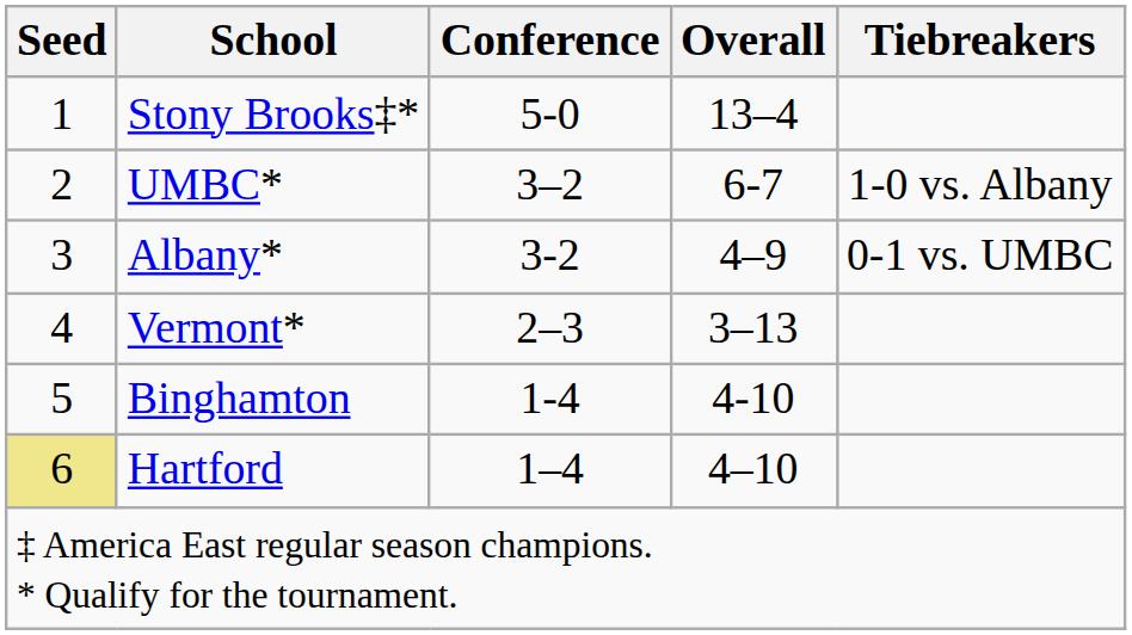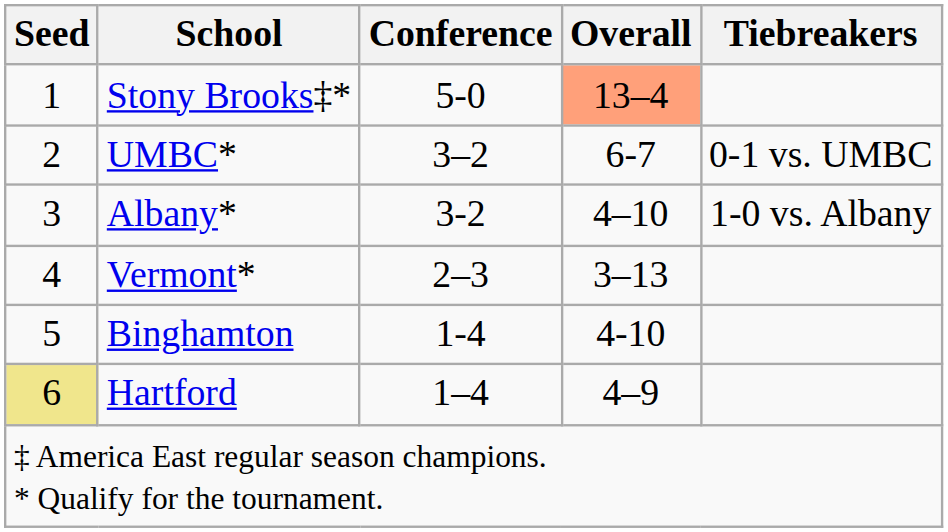 <table class="wikitable" style="text-align:center">
 <tr>
 <th>Seed</th>
 <th>School</th>
 <th>Conference</th>
 <th>Overall</th>
 <th>Tiebreakers</th>
 </tr>
 <tr>
 <td>1</td>
 <td align=left><a href='#'>Stony Brooks</a>‡*</td>
 <td>5-0</td>
-<td>13–4</td>
+<td style="background: lightsalmon;">13–4</td>
 <td></td>
 </tr>
 <tr>
 <td>2</td>
 <td align=left><a href='#'>UMBC</a>*</td>
 <td>3–2</td>
 <td>6-7</td>
-<td>1-0 vs. Albany</td>
+<td>0-1 vs. UMBC</td>
 </tr>
 <tr>
 <td>3</td>
 <td align=left><a href='#'>Albany</a>*</td>
 <td>3-2</td>
-<td>4–9</td>
-<td>0-1 vs. UMBC</td>
+<td>4–10</td>
+<td>1-0 vs. Albany</td>
 </tr>
 <tr>
 <td>4</td>
 <td align=left><a href='#'>Vermont</a>*</td>
 <td>2–3</td>
 <td>3–13</td>
 <td></td>
 </tr>
 <tr>
 <td>5</td>
 <td align=left><a href='#'>Binghamton</a></td>
 <td>1-4</td>
 <td>4-10</td>
 <td></td>
 </tr>
 <tr>
 <td style="background: khaki;">6</td>
 <td align=left><a href='#'>Hartford</a></td>
 <td>1–4</td>
-<td>4–10</td>
+<td>4–9</td>
 <td></td>
 </tr>
 <tr>
 <td colspan=8 align=left><small>‡ America East regular season champions.<br>* Qualify for the tournament.<br></small></td>
 </tr>
 </table>
